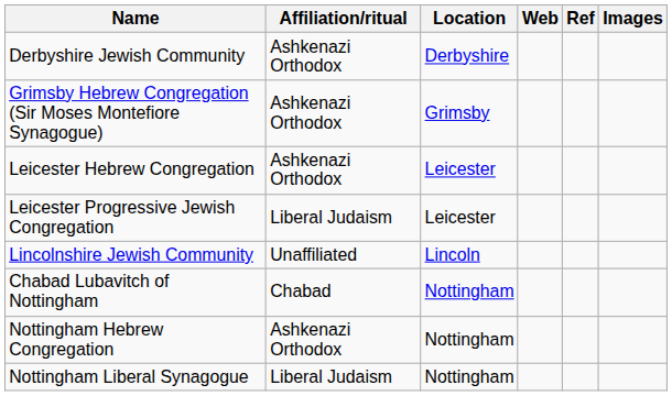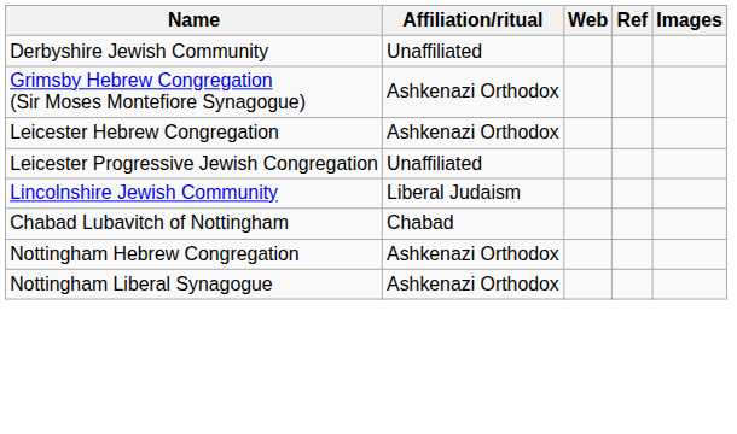 <table class="wikitable sortable">
 <tr>
 <th>Name</th>
 <th>Affiliation/ritual</th>
-<th>Location</th>
 <th>Web</th>
 <th>Ref</th>
 <th>Images</th>
 </tr>
 <tr>
 <td>Derbyshire Jewish Community</td>
-<td>Ashkenazi Orthodox</td>
-<td><a href='#'>Derbyshire</a></td>
+<td>Unaffiliated</td>
 <td></td>
 <td></td>
 <td></td>
 </tr>
 <tr>
 <td><a href='#'>Grimsby Hebrew Congregation</a><br> (Sir Moses Montefiore Synagogue)</td>
 <td>Ashkenazi Orthodox</td>
-<td><a href='#'>Grimsby</a></td>
 <td></td>
 <td></td>
 <td></td>
 </tr>
 <tr>
 <td>Leicester Hebrew Congregation</td>
 <td>Ashkenazi Orthodox</td>
-<td><a href='#'>Leicester</a></td>
 <td></td>
 <td></td>
 <td></td>
 </tr>
 <tr>
 <td>Leicester Progressive Jewish Congregation</td>
-<td>Liberal Judaism</td>
-<td>Leicester</td>
+<td>Unaffiliated</td>
 <td></td>
 <td></td>
 <td></td>
 </tr>
 <tr>
 <td><a href='#'>Lincolnshire Jewish Community</a></td>
-<td>Unaffiliated</td>
-<td><a href='#'>Lincoln</a></td>
+<td>Liberal Judaism</td>
 <td></td>
 <td></td>
 <td></td>
 </tr>
 <tr>
 <td>Chabad Lubavitch of Nottingham</td>
 <td>Chabad</td>
-<td><a href='#'>Nottingham</a></td>
 <td></td>
 <td></td>
 <td></td>
 </tr>
 <tr>
 <td>Nottingham Hebrew Congregation</td>
 <td>Ashkenazi Orthodox</td>
-<td>Nottingham</td>
 <td></td>
 <td></td>
 <td></td>
 </tr>
 <tr>
 <td>Nottingham Liberal Synagogue</td>
-<td>Liberal Judaism</td>
-<td>Nottingham</td>
+<td>Ashkenazi Orthodox</td>
 <td></td>
 <td></td>
 <td></td>
 </tr>
 </table>
